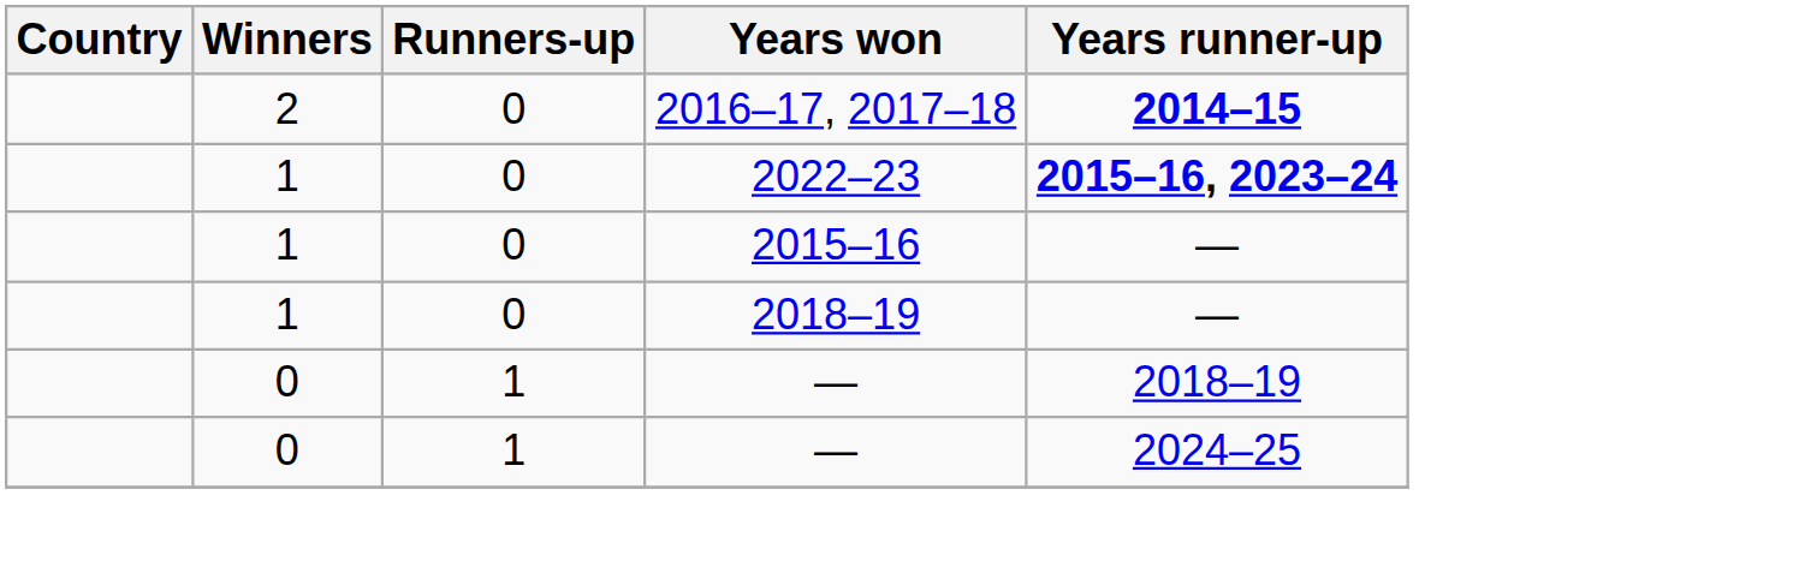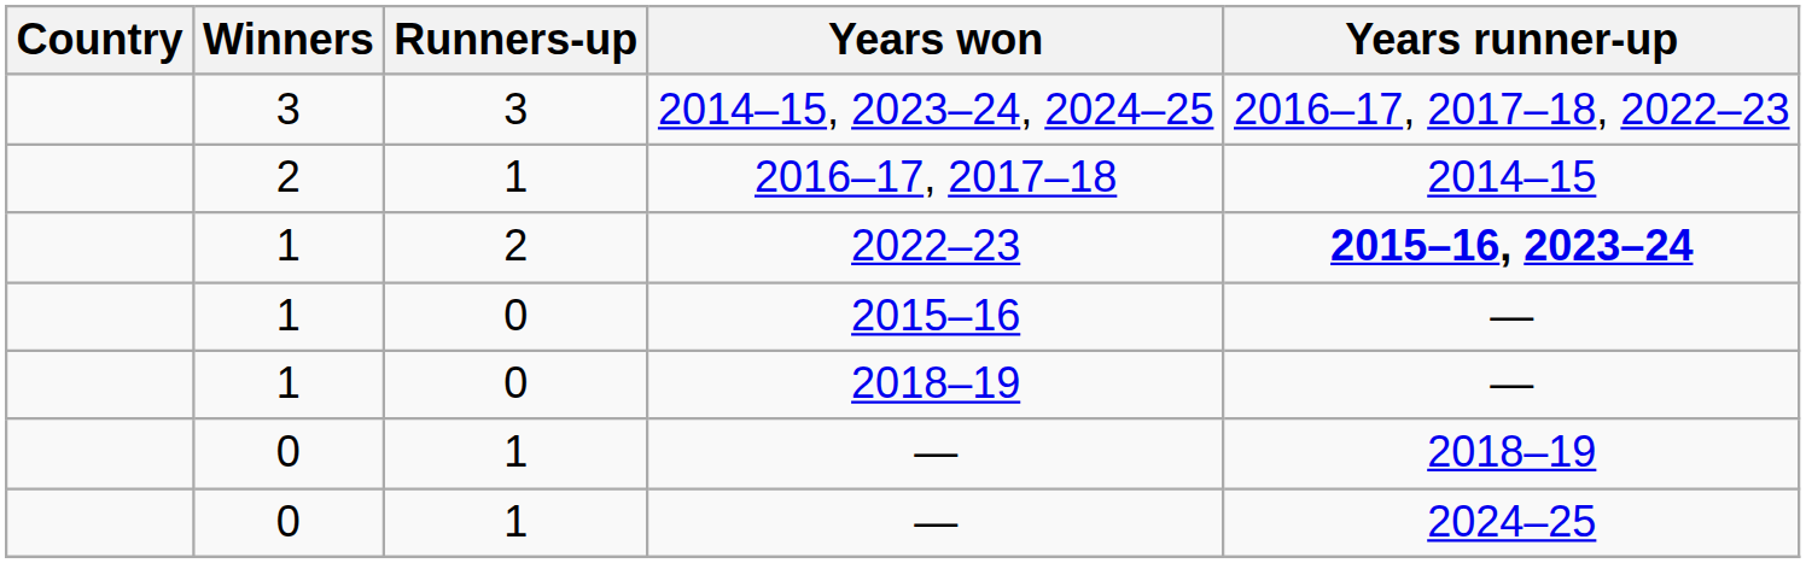 <table class="wikitable">
 <tr>
 <th>Country</th>
 <th>Winners</th>
 <th>Runners-up</th>
 <th>Years won</th>
 <th>Years runner-up</th>
 </tr>
 <tr>
 <td></td>
+<td align=center>3</td>
+<td align=center>3</td>
+<td align=center><a href='#'>2014–15</a>, <a href='#'>2023–24</a>, <a href='#'>2024–25</a></td>
+<td align=center><a href='#'>2016–17</a>, <a href='#'>2017–18</a>, <a href='#'>2022–23</a></td>
+</tr>
+<tr>
+<td></td>
 <td align=center>2</td>
-<td align=center>0</td>
+<td align=center>1</td>
 <td align=center><a href='#'>2016–17</a>, <a href='#'>2017–18</a></td>
-<td align=center><strong><a href='#'>2014–15</a></strong></td>
+<td align=center><a href='#'>2014–15</a></td>
 </tr>
 <tr>
 <td></td>
 <td align="center">1</td>
-<td align="center">0</td>
+<td align="center">2</td>
 <td align="center"><a href='#'>2022–23</a></td>
 <td align="center"><strong><a href='#'>2015–16</a>, <a href='#'>2023–24</a></strong></td>
 </tr>
 <tr>
 <td></td>
 <td align=center>1</td>
 <td align=center>0</td>
 <td align=center><a href='#'>2015–16</a></td>
 <td align=center>—</td>
 </tr>
 <tr>
 <td></td>
 <td align=center>1</td>
 <td align=center>0</td>
 <td align=center><a href='#'>2018–19</a></td>
 <td align=center>—</td>
 </tr>
 <tr>
 <td></td>
 <td align=center>0</td>
 <td align=center>1</td>
 <td align=center>—</td>
 <td align=center><a href='#'>2018–19</a></td>
 </tr>
 <tr>
 <td></td>
 <td align=center>0</td>
 <td align=center>1</td>
 <td align=center>—</td>
 <td align=center><a href='#'>2024–25</a></td>
 </tr>
 <tr>
 </tr>
 </table>
